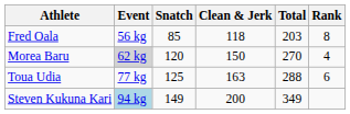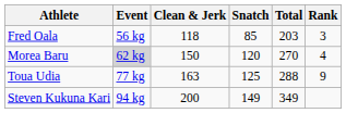 <table class="wikitable" style="font-size:90%;text-align:center">
 <tr>
 <th>Athlete</th>
 <th>Event</th>
+<th>Clean & Jerk</th>
 <th>Snatch</th>
-<th>Clean & Jerk</th>
 <th>Total</th>
 <th>Rank</th>
 </tr>
 <tr align=center>
 <td align=left><a href='#'>Fred Oala</a></td>
 <td align=left><a href='#'>56 kg</a></td>
+<td>118</td>
 <td>85</td>
-<td>118</td>
 <td>203</td>
-<td>8</td>
+<td>3</td>
 </tr>
 <tr align=center>
 <td align=left><a href='#'>Morea Baru</a></td>
 <td align=left style="background: lightgrey;"><a href='#'>62 kg</a></td>
+<td>150</td>
 <td>120</td>
-<td>150</td>
 <td>270</td>
 <td>4</td>
 </tr>
 <tr align=center>
 <td align=left><a href='#'>Toua Udia</a></td>
 <td align=left><a href='#'>77 kg</a></td>
+<td>163</td>
 <td>125</td>
-<td>163</td>
 <td>288</td>
-<td>6</td>
+<td>9</td>
 </tr>
 <tr align=center>
 <td align=left><a href='#'>Steven Kukuna Kari</a></td>
-<td align=left style="background: lightblue;"><a href='#'>94 kg</a></td>
+<td align=left><a href='#'>94 kg</a></td>
+<td>200</td>
 <td>149</td>
-<td>200</td>
 <td>349</td>
 <td></td>
 </tr>
 </table>
